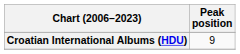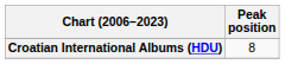 <table class="wikitable sortable plainrowheaders" style="text-align:center;">
 <tr>
 <th scope="col">Chart (2006–2023)</th>
 <th scope="col">Peak<br>position</th>
 </tr>
 <tr>
 </tr>
 <tr>
 </tr>
 <tr>
 </tr>
 <tr>
 </tr>
 <tr>
 </tr>
 <tr>
 <th scope="row">Croatian International Albums (<a href='#'>HDU</a>)</th>
-<td>9</td>
+<td>8</td>
 </tr>
 <tr>
 </tr>
 <tr>
 </tr>
 <tr>
 </tr>
 <tr>
 </tr>
 <tr>
 </tr>
 <tr>
 </tr>
 <tr>
 </tr>
 <tr>
 </tr>
 <tr>
 </tr>
 <tr>
 </tr>
 <tr>
 </tr>
 <tr>
 </tr>
 <tr>
 </tr>
 <tr>
 </tr>
 <tr>
 </tr>
 <tr>
 </tr>
 <tr>
 </tr>
 <tr>
 </tr>
 <tr>
 </tr>
 <tr>
 </tr>
 </table>
